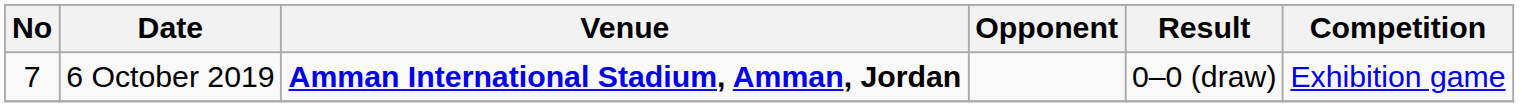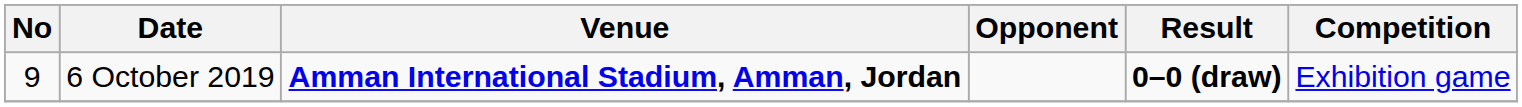 <table class="wikitable sortable">
 <tr>
 <th>No</th>
 <th>Date</th>
 <th>Venue</th>
 <th>Opponent</th>
 <th>Result</th>
 <th>Competition</th>
 </tr>
 <tr>
-<td align=center>7</td>
+<td align=center>9</td>
 <td>6 October 2019</td>
 <td><strong><a href='#'>Amman International Stadium</a>, <a href='#'>Amman</a>, Jordan</strong></td>
 <td></td>
-<td align=center>0–0 (draw)</td>
+<td align=center><strong>0–0 (draw)</strong></td>
 <td><a href='#'>Exhibition game</a></td>
 </tr>
 <tr>
 </tr>
 </table>
